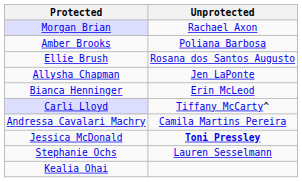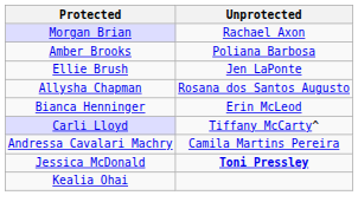 <table class="wikitable" style="text-align:center">
 <tr>
 <th scope="col">Protected</th>
 <th scope="col">Unprotected</th>
 </tr>
 <tr>
 <td style="background:#ddf;"><a href='#'>Morgan Brian</a></td>
 <td><a href='#'>Rachael Axon</a></td>
 </tr>
 <tr>
 <td><a href='#'>Amber Brooks</a></td>
 <td><a href='#'>Poliana Barbosa</a></td>
 </tr>
 <tr>
 <td><a href='#'>Ellie Brush</a></td>
-<td><a href='#'>Rosana dos Santos Augusto</a></td>
+<td><a href='#'>Jen LaPonte</a></td>
 </tr>
 <tr>
 <td><a href='#'>Allysha Chapman</a></td>
-<td><a href='#'>Jen LaPonte</a></td>
+<td><a href='#'>Rosana dos Santos Augusto</a></td>
 </tr>
 <tr>
 <td><a href='#'>Bianca Henninger</a></td>
 <td><a href='#'>Erin McLeod</a></td>
 </tr>
 <tr>
 <td style="background:#ddf;"><a href='#'>Carli Lloyd</a></td>
 <td><a href='#'>Tiffany McCarty</a>^</td>
 </tr>
 <tr>
 <td><a href='#'>Andressa Cavalari Machry</a></td>
 <td><a href='#'>Camila Martins Pereira</a></td>
 </tr>
 <tr>
 <td><a href='#'>Jessica McDonald</a></td>
 <td><strong><a href='#'>Toni Pressley</a></strong></td>
 </tr>
 <tr>
-<td><a href='#'>Stephanie Ochs</a></td>
-<td><a href='#'>Lauren Sesselmann</a></td>
-</tr>
-<tr>
 <td><a href='#'>Kealia Ohai</a></td>
 <td> </td>
 </tr>
 </table>
